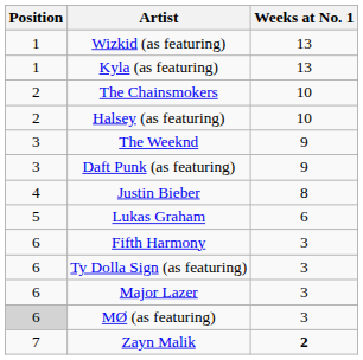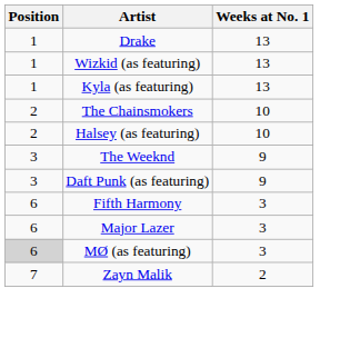 <table class="wikitable">
 <tr>
 <th style="text-align: center;">Position</th>
 <th style="text-align: center;">Artist</th>
 <th style="text-align: center;">Weeks at No. 1</th>
+</tr>
+<tr>
+<td style="text-align: center;">1</td>
+<td style="text-align: center;"><a href='#'>Drake</a></td>
+<td style="text-align: center;">13</td>
 </tr>
 <tr>
 <td style="text-align: center;">1</td>
 <td style="text-align: center;"><a href='#'>Wizkid</a> (as featuring)</td>
 <td style="text-align: center;">13</td>
 </tr>
 <tr>
 <td style="text-align: center;">1</td>
 <td style="text-align: center;"><a href='#'>Kyla</a> (as featuring)</td>
 <td style="text-align: center;">13</td>
 </tr>
 <tr>
 <td style="text-align: center;">2</td>
 <td style="text-align: center;"><a href='#'>The Chainsmokers</a></td>
 <td style="text-align: center;">10</td>
 </tr>
 <tr>
 <td style="text-align: center;">2</td>
 <td style="text-align: center;"><a href='#'>Halsey</a> (as featuring)</td>
 <td style="text-align: center;">10</td>
 </tr>
 <tr>
 <td style="text-align: center;">3</td>
 <td style="text-align: center;"><a href='#'>The Weeknd</a></td>
 <td style="text-align: center;">9</td>
 </tr>
 <tr>
 <td style="text-align: center;">3</td>
 <td style="text-align: center;"><a href='#'>Daft Punk</a> (as featuring)</td>
 <td style="text-align: center;">9</td>
 </tr>
 <tr>
-<td style="text-align: center;">4</td>
-<td style="text-align: center;"><a href='#'>Justin Bieber</a></td>
-<td style="text-align: center;">8</td>
-</tr>
-<tr>
-<td style="text-align: center;">5</td>
-<td style="text-align: center;"><a href='#'>Lukas Graham</a></td>
-<td style="text-align: center;">6</td>
-</tr>
-<tr>
 <td style="text-align: center;">6</td>
 <td style="text-align: center;"><a href='#'>Fifth Harmony</a></td>
-<td style="text-align: center;">3</td>
-</tr>
-<tr>
-<td style="text-align: center;">6</td>
-<td style="text-align: center;"><a href='#'>Ty Dolla Sign</a> (as featuring)</td>
 <td style="text-align: center;">3</td>
 </tr>
 <tr>
 <td style="text-align: center;">6</td>
 <td style="text-align: center;"><a href='#'>Major Lazer</a></td>
 <td style="text-align: center;">3</td>
 </tr>
 <tr>
 <td style="background: lightgrey; text-align: center;">6</td>
 <td style="text-align: center;"><a href='#'>MØ</a> (as featuring)</td>
 <td style="text-align: center;">3</td>
 </tr>
 <tr>
 <td style="text-align: center;">7</td>
 <td style="text-align: center;"><a href='#'>Zayn Malik</a></td>
-<td style="text-align: center;"><strong>2</strong></td>
+<td style="text-align: center;">2</td>
 </tr>
 </table>
